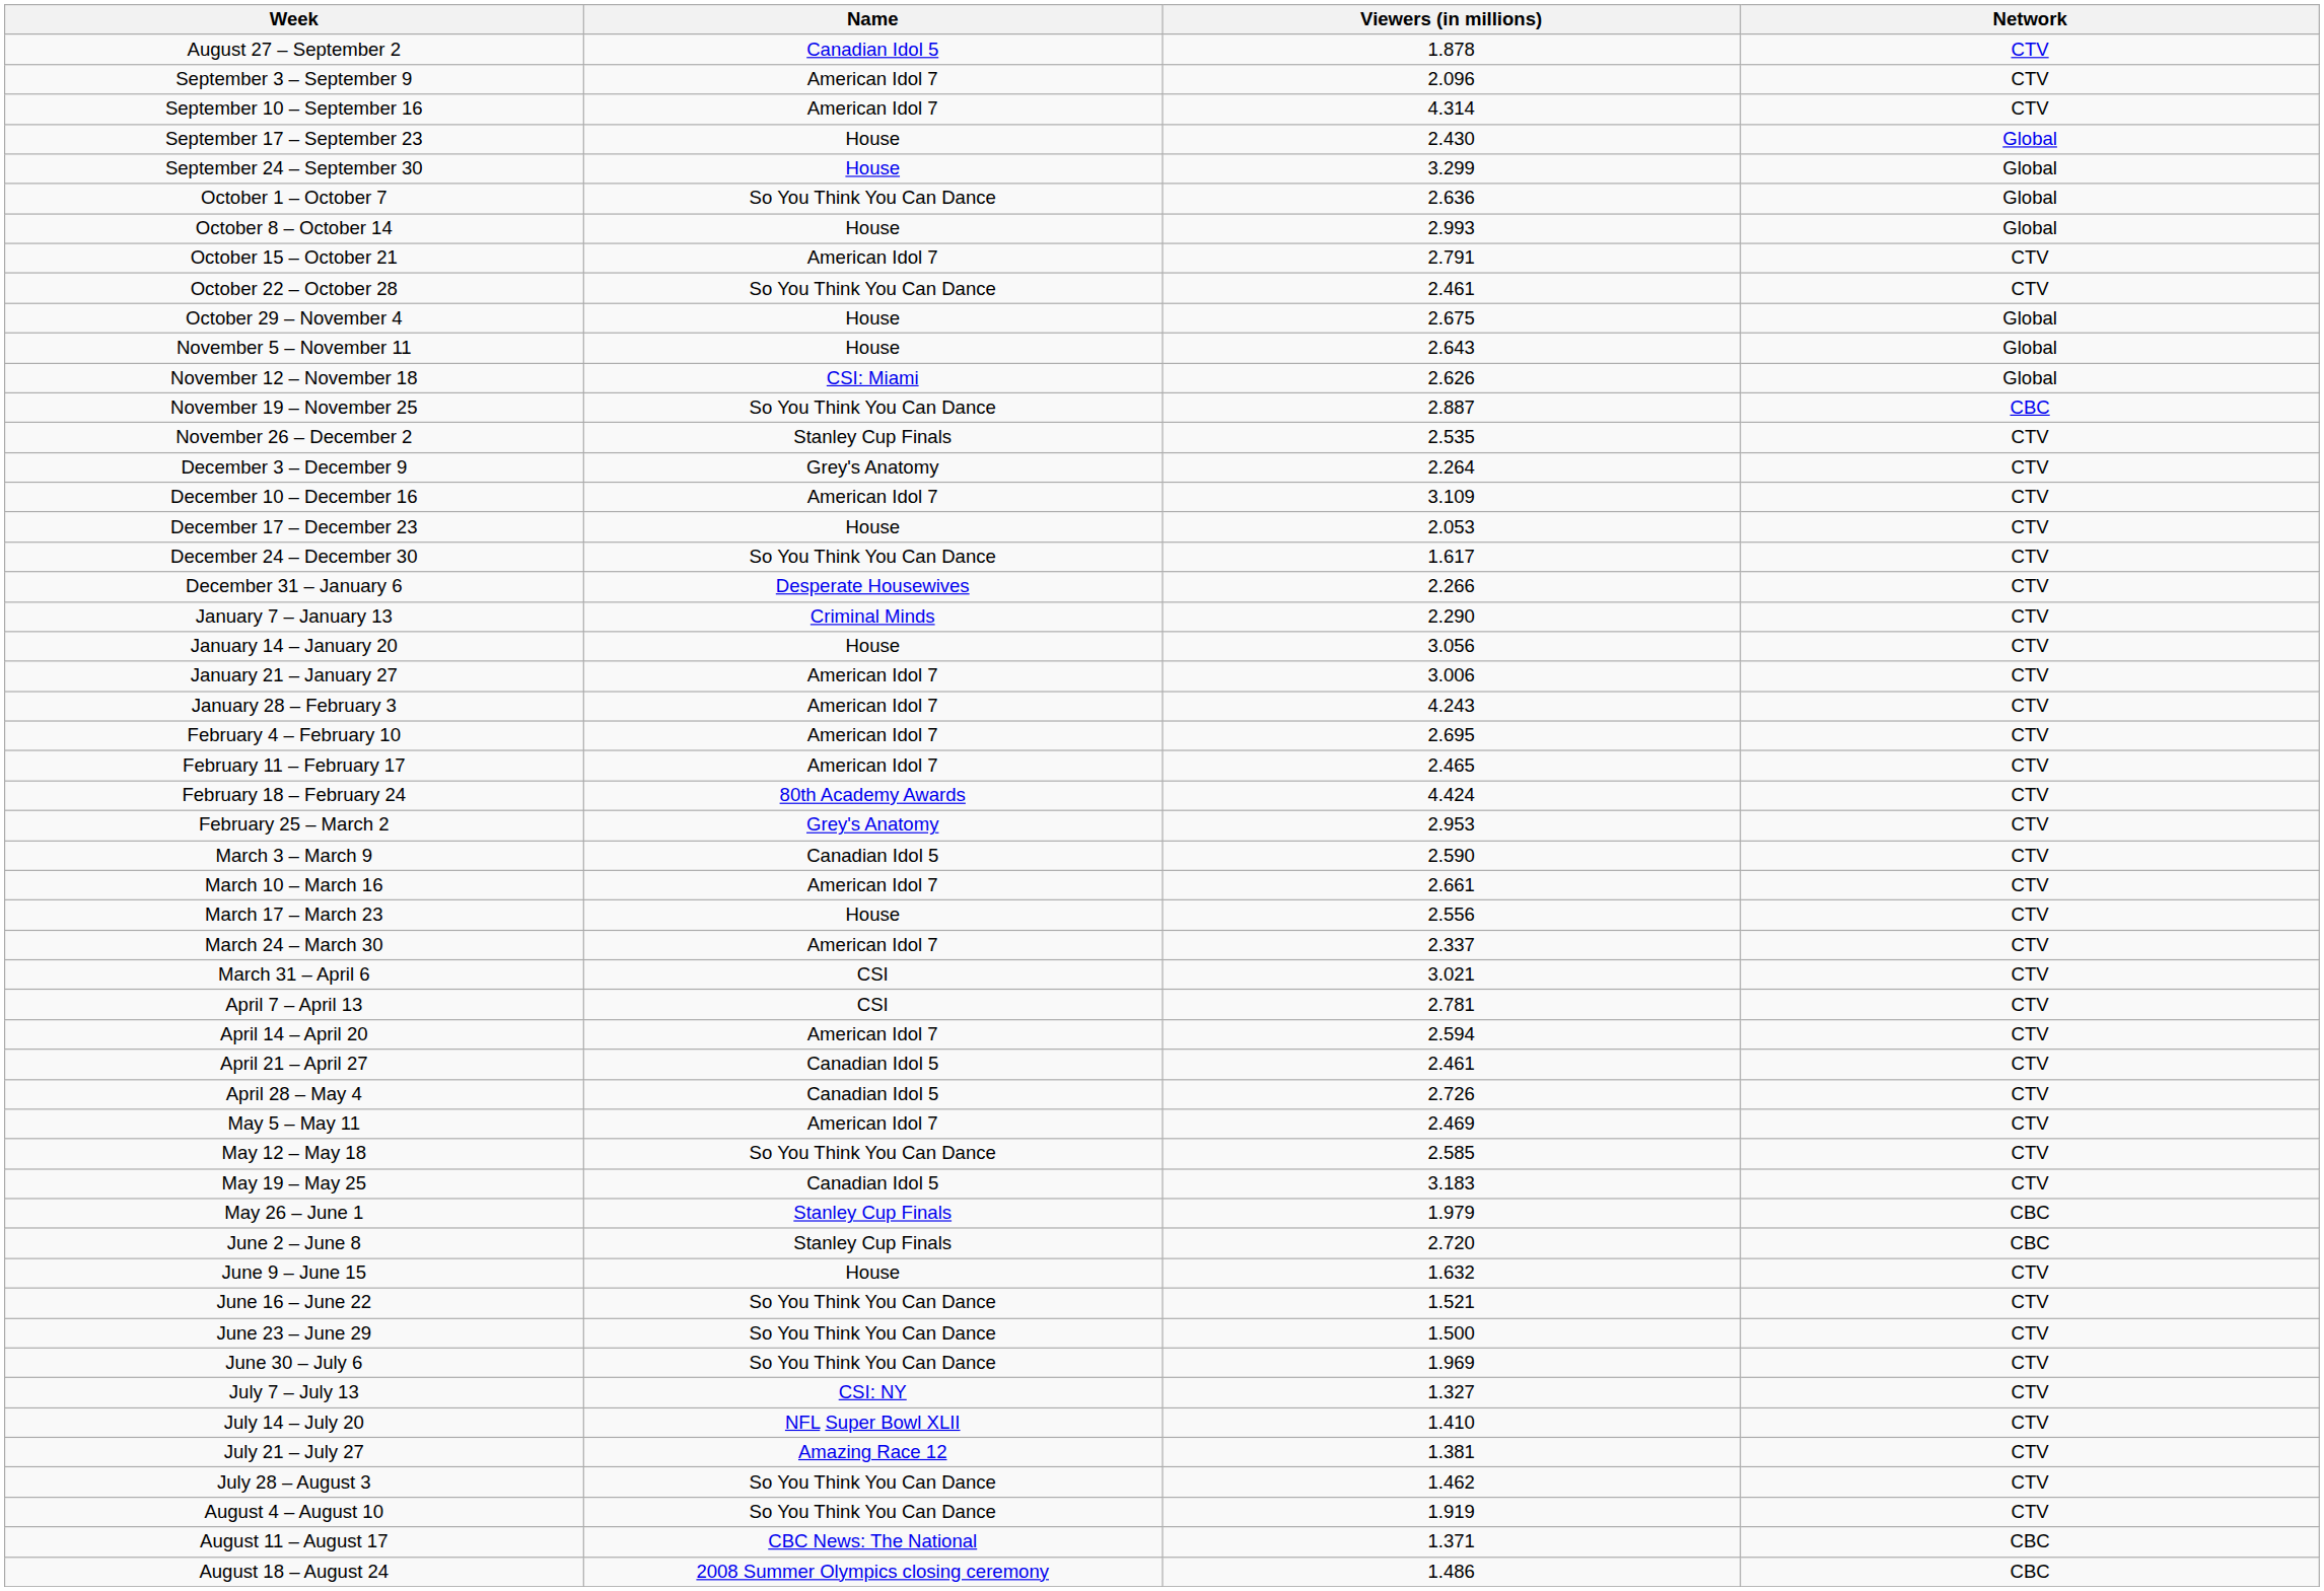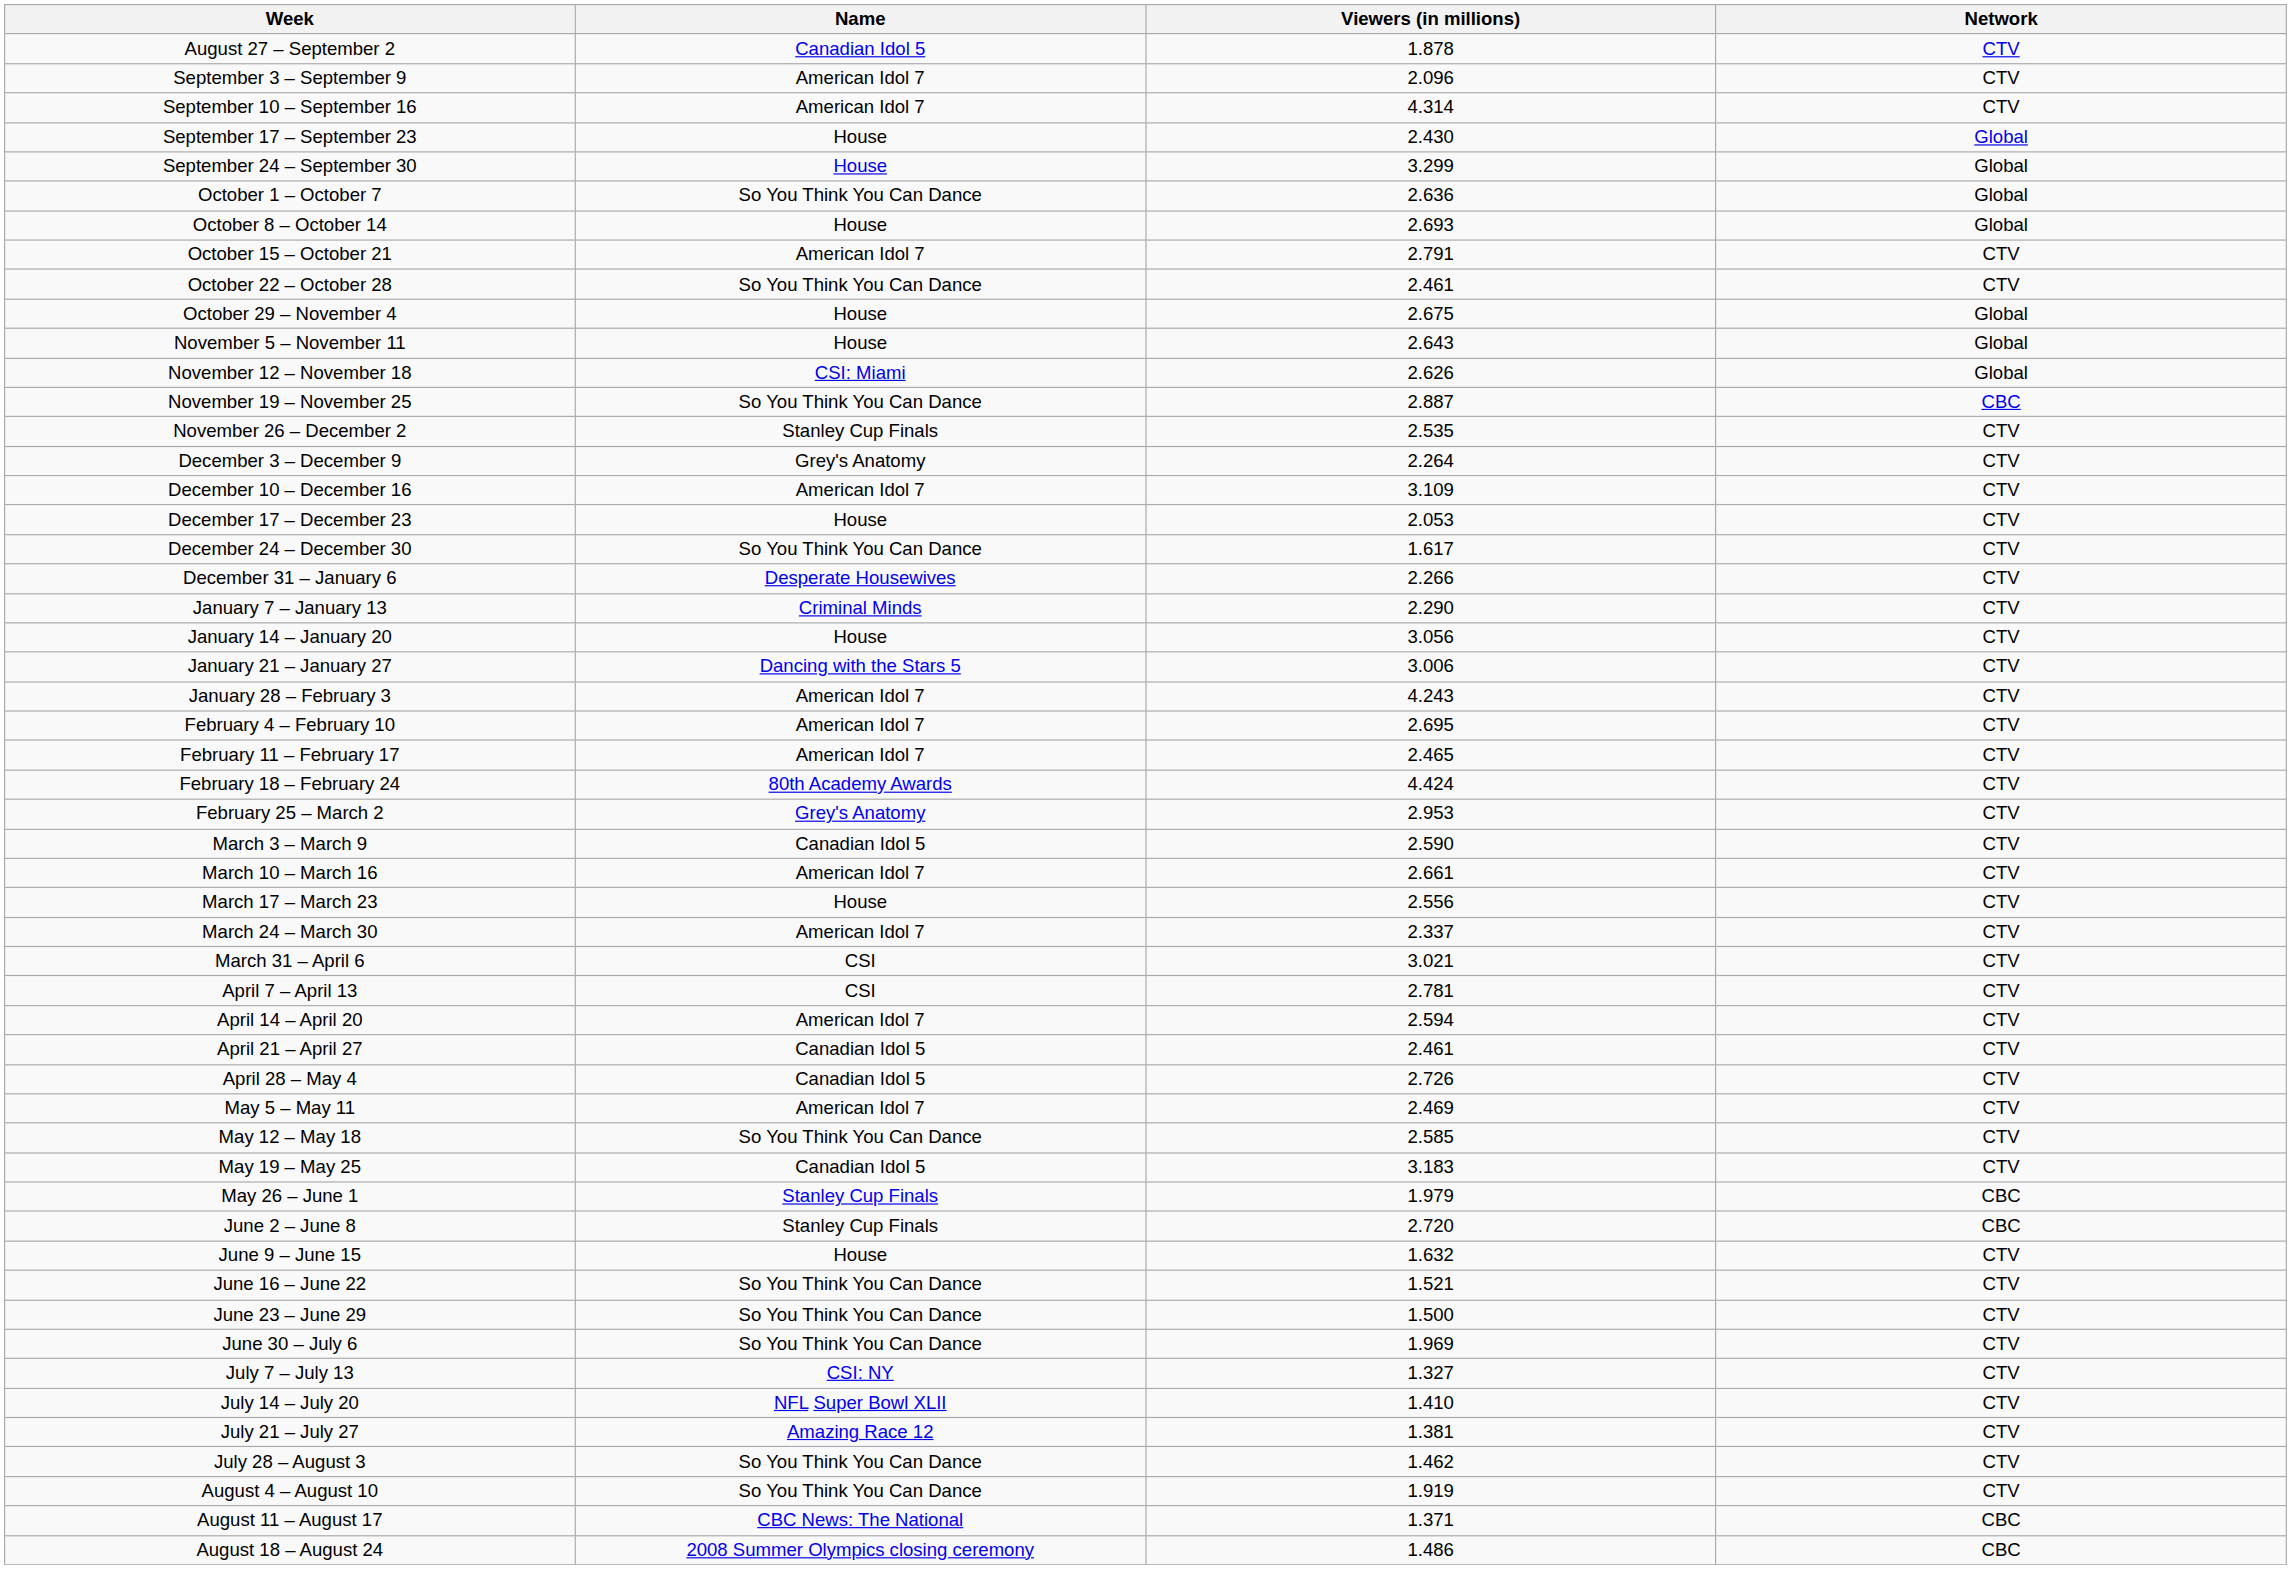 <table class="wikitable sortable">
 <tr>
 <th width="12%">Week</th>
 <th width="12%">Name</th>
 <th width="12%">Viewers (in millions)</th>
 <th width="12%">Network</th>
 </tr>
 <tr align="center">
 <td colspan="1" align=center>August 27 – September 2</td>
 <td colspan="1" align=center><a href='#'>Canadian Idol 5</a></td>
 <td colspan="1" align=center>1.878</td>
 <td colspan="1" align=center><a href='#'>CTV</a></td>
 </tr>
 <tr align="center">
 <td colspan="1" align=center>September 3 – September 9</td>
 <td colspan="1" align=center>American Idol 7</td>
 <td colspan="1" align=center>2.096</td>
 <td colspan="1" align=center>CTV</td>
 </tr>
 <tr align="center">
 <td colspan="1" align=center>September 10 – September 16</td>
 <td colspan="1" align=center>American Idol 7</td>
 <td colspan="1" align=center>4.314</td>
 <td colspan="1" align=center>CTV</td>
 </tr>
 <tr align="center">
 <td colspan="1" align=center>September 17 – September 23</td>
 <td colspan="1" align=center>House</td>
 <td colspan="1" align=center>2.430</td>
 <td colspan="1" align=center><a href='#'>Global</a></td>
 </tr>
 <tr align="center">
 <td colspan="1" align=center>September 24 – September 30</td>
 <td colspan="1" align=center><a href='#'>House</a></td>
 <td colspan="1" align=center>3.299</td>
 <td colspan="1" align=center>Global</td>
 </tr>
 <tr align="center">
 <td colspan="1" align=center>October 1 – October 7</td>
 <td colspan="1" align=center>So You Think You Can Dance</td>
 <td colspan="1" align=center>2.636</td>
 <td colspan="1" align=center>Global</td>
 </tr>
 <tr align="center">
 <td colspan="1" align=center>October 8 – October 14</td>
 <td colspan="1" align=center>House</td>
-<td colspan="1" align=center>2.993</td>
+<td colspan="1" align=center>2.693</td>
 <td colspan="1" align=center>Global</td>
 </tr>
 <tr align="center">
 <td colspan="1" align=center>October 15 – October 21</td>
 <td colspan="1" align=center>American Idol 7</td>
 <td colspan="1" align=center>2.791</td>
 <td colspan="1" align=center>CTV</td>
 </tr>
 <tr align="center">
 <td colspan="1" align=center>October 22 – October 28</td>
 <td colspan="1" align=center>So You Think You Can Dance</td>
 <td colspan="1" align=center>2.461</td>
 <td colspan="1" align=center>CTV</td>
 </tr>
 <tr align="center">
 <td colspan="1" align=center>October 29 – November 4</td>
 <td colspan="1" align=center>House</td>
 <td colspan="1" align=center>2.675</td>
 <td colspan="1" align=center>Global</td>
 </tr>
 <tr align="center">
 <td colspan="1" align=center>November 5 – November 11</td>
 <td colspan="1" align=center>House</td>
 <td colspan="1" align=center>2.643</td>
 <td colspan="1" align=center>Global</td>
 </tr>
 <tr align="center">
 <td colspan="1" align=center>November 12 – November 18</td>
 <td colspan="1" align=center><a href='#'>CSI: Miami</a></td>
 <td colspan="1" align=center>2.626</td>
 <td colspan="1" align=center>Global</td>
 </tr>
 <tr align="center">
 <td colspan="1" align=center>November 19 – November 25</td>
 <td colspan="1" align=center>So You Think You Can Dance</td>
 <td colspan="1" align=center>2.887</td>
 <td colspan="1" align=center><a href='#'>CBC</a></td>
 </tr>
 <tr align="center">
 <td colspan="1" align=center>November 26 – December 2</td>
 <td colspan="1" align=center>Stanley Cup Finals</td>
 <td colspan="1" align=center>2.535</td>
 <td colspan="1" align=center>CTV</td>
 </tr>
 <tr align="center">
 <td colspan="1" align=center>December 3 – December 9</td>
 <td colspan="1" align=center>Grey's Anatomy</td>
 <td colspan="1" align=center>2.264</td>
 <td colspan="1" align=center>CTV</td>
 </tr>
 <tr align="center">
 <td colspan="1" align=center>December 10 – December 16</td>
 <td colspan="1" align=center>American Idol 7</td>
 <td colspan="1" align=center>3.109</td>
 <td colspan="1" align=center>CTV</td>
 </tr>
 <tr align="center">
 <td colspan="1" align=center>December 17 – December 23</td>
 <td colspan="1" align=center>House</td>
 <td colspan="1" align=center>2.053</td>
 <td colspan="1" align=center>CTV</td>
 </tr>
 <tr align="center">
 <td colspan="1" align=center>December 24 – December 30</td>
 <td colspan="1" align=center>So You Think You Can Dance</td>
 <td colspan="1" align=center>1.617</td>
 <td colspan="1" align=center>CTV</td>
 </tr>
 <tr align="center">
 <td colspan="1" align=center>December 31 – January 6</td>
 <td colspan="1" align=center><a href='#'>Desperate Housewives</a></td>
 <td colspan="1" align=center>2.266</td>
 <td colspan="1" align=center>CTV</td>
 </tr>
 <tr align="center">
 <td colspan="1" align=center>January 7 – January 13</td>
 <td colspan="1" align=center><a href='#'>Criminal Minds</a></td>
 <td colspan="1" align=center>2.290</td>
 <td colspan="1" align=center>CTV</td>
 </tr>
 <tr align="center">
 <td colspan="1" align=center>January 14 – January 20</td>
 <td colspan="1" align=center>House</td>
 <td colspan="1" align=center>3.056</td>
 <td colspan="1" align=center>CTV</td>
 </tr>
 <tr align="center">
 <td colspan="1" align=center>January 21 – January 27</td>
-<td colspan="1" align=center>American Idol 7</td>
+<td colspan="1" align=center><a href='#'>Dancing with the Stars 5</a></td>
 <td colspan="1" align=center>3.006</td>
 <td colspan="1" align=center>CTV</td>
 </tr>
 <tr align="center">
 <td colspan="1" align=center>January 28 – February 3</td>
 <td colspan="1" align=center>American Idol 7</td>
 <td colspan="1" align=center>4.243</td>
 <td colspan="1" align=center>CTV</td>
 </tr>
 <tr align="center">
 <td colspan="1" align=center>February 4 – February 10</td>
 <td colspan="1" align=center>American Idol 7</td>
 <td colspan="1" align=center>2.695</td>
 <td colspan="1" align=center>CTV</td>
 </tr>
 <tr align="center">
 <td colspan="1" align=center>February 11 – February 17</td>
 <td colspan="1" align=center>American Idol 7</td>
 <td colspan="1" align=center>2.465</td>
 <td colspan="1" align=center>CTV</td>
 </tr>
 <tr align="center">
 <td colspan="1" align=center>February 18 – February 24</td>
 <td colspan="1" align=center><a href='#'>80th Academy Awards</a></td>
 <td colspan="1" align=center>4.424</td>
 <td colspan="1" align=center>CTV</td>
 </tr>
 <tr align="center">
 <td colspan="1" align=center>February 25 – March 2</td>
 <td colspan="1" align=center><a href='#'>Grey's Anatomy</a></td>
 <td colspan="1" align=center>2.953</td>
 <td colspan="1" align=center>CTV</td>
 </tr>
 <tr align="center">
 <td colspan="1" align=center>March 3 – March 9</td>
 <td colspan="1" align=center>Canadian Idol 5</td>
 <td colspan="1" align=center>2.590</td>
 <td colspan="1" align=center>CTV</td>
 </tr>
 <tr align="center">
 <td colspan="1" align=center>March 10 – March 16</td>
 <td colspan="1" align=center>American Idol 7</td>
 <td colspan="1" align=center>2.661</td>
 <td colspan="1" align=center>CTV</td>
 </tr>
 <tr align="center">
 <td colspan="1" align=center>March 17 – March 23</td>
 <td colspan="1" align=center>House</td>
 <td colspan="1" align=center>2.556</td>
 <td colspan="1" align=center>CTV</td>
 </tr>
 <tr align="center">
 <td colspan="1" align=center>March 24 – March 30</td>
 <td colspan="1" align=center>American Idol 7</td>
 <td colspan="1" align=center>2.337</td>
 <td colspan="1" align=center>CTV</td>
 </tr>
 <tr align="center">
 <td colspan="1" align=center>March 31 – April 6</td>
 <td colspan="1" align=center>CSI</td>
 <td colspan="1" align=center>3.021</td>
 <td colspan="1" align=center>CTV</td>
 </tr>
 <tr align="center">
 <td colspan="1" align=center>April 7 – April 13</td>
 <td colspan="1" align=center>CSI</td>
 <td colspan="1" align=center>2.781</td>
 <td colspan="1" align=center>CTV</td>
 </tr>
 <tr align="center">
 <td colspan="1" align=center>April 14 – April 20</td>
 <td colspan="1" align=center>American Idol 7</td>
 <td colspan="1" align=center>2.594</td>
 <td colspan="1" align=center>CTV</td>
 </tr>
 <tr align="center">
 <td colspan="1" align=center>April 21 – April 27</td>
 <td colspan="1" align=center>Canadian Idol 5</td>
 <td colspan="1" align=center>2.461</td>
 <td colspan="1" align=center>CTV</td>
 </tr>
 <tr align="center">
 <td colspan="1" align=center>April 28 – May 4</td>
 <td colspan="1" align=center>Canadian Idol 5</td>
 <td colspan="1" align=center>2.726</td>
 <td colspan="1" align=center>CTV</td>
 </tr>
 <tr align="center">
 <td colspan="1" align=center>May 5 – May 11</td>
 <td colspan="1" align=center>American Idol 7</td>
 <td colspan="1" align=center>2.469</td>
 <td colspan="1" align=center>CTV</td>
 </tr>
 <tr align="center">
 <td colspan="1" align=center>May 12 – May 18</td>
 <td colspan="1" align=center>So You Think You Can Dance</td>
 <td colspan="1" align=center>2.585</td>
 <td colspan="1" align=center>CTV</td>
 </tr>
 <tr align="center">
 <td colspan="1" align=center>May 19 – May 25</td>
 <td colspan="1" align=center>Canadian Idol 5</td>
 <td colspan="1" align=center>3.183</td>
 <td colspan="1" align=center>CTV</td>
 </tr>
 <tr align="center">
 <td colspan="1" align=center>May 26 – June 1</td>
 <td colspan="1" align=center><a href='#'>Stanley Cup Finals</a></td>
 <td colspan="1" align=center>1.979</td>
 <td colspan="1" align=center>CBC</td>
 </tr>
 <tr align="center">
 <td colspan="1" align=center>June 2 – June 8</td>
 <td colspan="1" align=center>Stanley Cup Finals</td>
 <td colspan="1" align=center>2.720</td>
 <td colspan="1" align=center>CBC</td>
 </tr>
 <tr align="center">
 <td colspan="1" align=center>June 9 – June 15</td>
 <td colspan="1" align=center>House</td>
 <td colspan="1" align=center>1.632</td>
 <td colspan="1" align=center>CTV</td>
 </tr>
 <tr align="center">
 <td colspan="1" align=center>June 16 – June 22</td>
 <td colspan="1" align=center>So You Think You Can Dance</td>
 <td colspan="1" align=center>1.521</td>
 <td colspan="1" align=center>CTV</td>
 </tr>
 <tr align="center">
 <td colspan="1" align=center>June 23 – June 29</td>
 <td colspan="1" align=center>So You Think You Can Dance</td>
 <td colspan="1" align=center>1.500</td>
 <td colspan="1" align=center>CTV</td>
 </tr>
 <tr align="center">
 <td colspan="1" align=center>June 30 – July 6</td>
 <td colspan="1" align=center>So You Think You Can Dance</td>
 <td colspan="1" align=center>1.969</td>
 <td colspan="1" align=center>CTV</td>
 </tr>
 <tr align="center">
 <td colspan="1" align=center>July 7 – July 13</td>
 <td colspan="1" align=center><a href='#'>CSI: NY</a></td>
 <td colspan="1" align=center>1.327</td>
 <td colspan="1" align=center>CTV</td>
 </tr>
 <tr align="center">
 <td colspan="1" align=center>July 14 – July 20</td>
 <td colspan="1" align=center><a href='#'>NFL</a> <a href='#'>Super Bowl XLII</a></td>
 <td colspan="1" align=center>1.410</td>
 <td colspan="1" align=center>CTV</td>
 </tr>
 <tr align="center">
 <td colspan="1" align=center>July 21 – July 27</td>
 <td colspan="1" align=center><a href='#'>Amazing Race 12</a></td>
 <td colspan="1" align=center>1.381</td>
 <td colspan="1" align=center>CTV</td>
 </tr>
 <tr align="center">
 <td colspan="1" align=center>July 28 – August 3</td>
 <td colspan="1" align=center>So You Think You Can Dance</td>
 <td colspan="1" align=center>1.462</td>
 <td colspan="1" align=center>CTV</td>
 </tr>
 <tr align="center">
 <td colspan="1" align=center>August 4 – August 10</td>
 <td colspan="1" align=center>So You Think You Can Dance</td>
 <td colspan="1" align=center>1.919</td>
 <td colspan="1" align=center>CTV</td>
 </tr>
 <tr align="center">
 <td colspan="1" align=center>August 11 – August 17</td>
 <td colspan="1" align=center><a href='#'>CBC News: The National</a></td>
 <td colspan="1" align=center>1.371</td>
 <td colspan="1" align=center>CBC</td>
 </tr>
 <tr align="center">
 <td colspan="1" align=center>August 18 – August 24</td>
 <td colspan="1" align=center><a href='#'>2008 Summer Olympics closing ceremony</a></td>
 <td colspan="1" align=center>1.486</td>
 <td colspan="1" align=center>CBC</td>
 </tr>
 </table>
